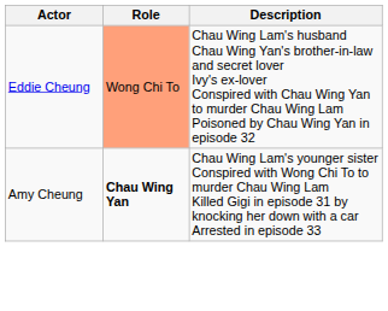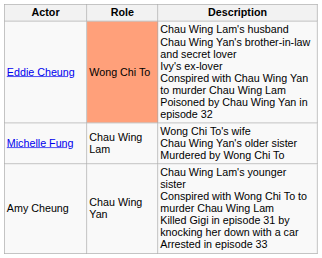 <table class="wikitable" width="75%">
 <tr>
 <th style="width:6%">Actor</th>
 <th style="width:6%">Role</th>
 <th style="width:15%">Description</th>
 </tr>
 <tr>
 <td><a href='#'>Eddie Cheung</a></td>
 <td style="background: lightsalmon;">Wong Chi To</td>
 <td>Chau Wing Lam's husband<br>Chau Wing Yan's brother-in-law and secret lover<br>Ivy's ex-lover<br>Conspired with Chau Wing Yan to murder Chau Wing Lam<br>Poisoned by Chau Wing Yan in episode 32</td>
 </tr>
 <tr>
+<td><a href='#'>Michelle Fung</a></td>
+<td>Chau Wing Lam</td>
+<td>Wong Chi To's wife<br>Chau Wing Yan's older sister<br>Murdered by Wong Chi To</td>
+</tr>
+<tr>
 <td>Amy Cheung</td>
-<td><strong>Chau Wing Yan</strong></td>
+<td>Chau Wing Yan</td>
 <td>Chau Wing Lam's younger sister<br>Conspired with Wong Chi To to murder Chau Wing Lam<br>Killed Gigi in episode 31 by knocking her down with a car<br>Arrested in episode 33</td>
 </tr>
 </table>
